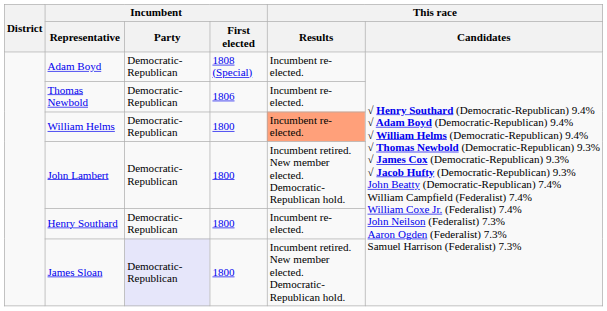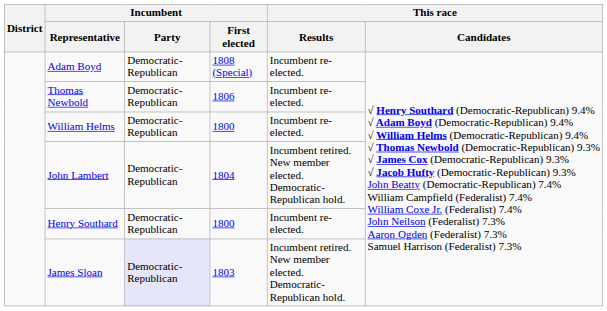 <table class=wikitable>
 <tr>
 <th rowspan=2>District</th>
 <th colspan=3>Incumbent</th>
 <th colspan=2>This race</th>
 </tr>
 <tr>
 <th>Representative</th>
 <th>Party</th>
 <th>First elected</th>
 <th>Results</th>
 <th>Candidates</th>
 </tr>
 <tr>
 <td rowspan=6><br></td>
 <td><a href='#'>Adam Boyd</a></td>
 <td>Democratic-Republican</td>
 <td><a href='#'>1808 (Special)</a></td>
 <td>Incumbent re-elected.</td>
 <td rowspan=6 nowrap><strong>√ <a href='#'>Henry Southard</a></strong> (Democratic-Republican) 9.4%<br><strong>√ <a href='#'>Adam Boyd</a></strong> (Democratic-Republican) 9.4%<br><strong>√ <a href='#'>William Helms</a></strong> (Democratic-Republican) 9.4%<br><strong>√ <a href='#'>Thomas Newbold</a></strong> (Democratic-Republican) 9.3%<br><strong>√ <a href='#'>James Cox</a></strong> (Democratic-Republican) 9.3%<br><strong>√ <a href='#'>Jacob Hufty</a></strong> (Democratic-Republican) 9.3%<br><a href='#'>John Beatty</a> (Democratic-Republican) 7.4%<br>William Campfield (Federalist) 7.4%<br><a href='#'>William Coxe Jr.</a> (Federalist) 7.4%<br><a href='#'>John Neilson</a> (Federalist) 7.3%<br><a href='#'>Aaron Ogden</a> (Federalist) 7.3%<br>Samuel Harrison (Federalist) 7.3%</td>
 </tr>
 <tr>
 <td><a href='#'>Thomas Newbold</a></td>
 <td>Democratic-Republican</td>
 <td><a href='#'>1806</a></td>
 <td>Incumbent re-elected.</td>
 </tr>
 <tr>
 <td><a href='#'>William Helms</a></td>
 <td>Democratic-Republican</td>
 <td><a href='#'>1800</a></td>
-<td style="background: lightsalmon;">Incumbent re-elected.</td>
+<td>Incumbent re-elected.</td>
 </tr>
 <tr>
 <td><a href='#'>John Lambert</a></td>
 <td>Democratic-Republican</td>
-<td><a href='#'>1800</a></td>
+<td><a href='#'>1804</a></td>
 <td>Incumbent retired.<br>New member elected.<br>Democratic-Republican hold.</td>
 </tr>
 <tr>
 <td><a href='#'>Henry Southard</a></td>
 <td>Democratic-Republican</td>
 <td><a href='#'>1800</a></td>
 <td>Incumbent re-elected.</td>
 </tr>
 <tr>
 <td><a href='#'>James Sloan</a></td>
 <td style="background: lavender;">Democratic-Republican</td>
-<td><a href='#'>1800</a></td>
+<td><a href='#'>1803</a></td>
 <td>Incumbent retired.<br>New member elected.<br>Democratic-Republican hold.</td>
 </tr>
 </table>
